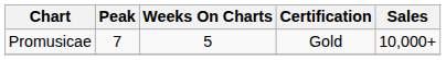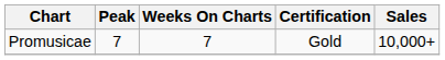 <table class="wikitable">
 <tr>
 <th align="left">Chart</th>
 <th align="left">Peak</th>
 <th align="left">Weeks On Charts</th>
 <th align="left">Certification</th>
 <th align="left">Sales</th>
 </tr>
 <tr>
 <td align="center">Promusicae</td>
 <td align="center">7</td>
-<td align="center">5</td>
+<td align="center">7</td>
 <td align="center">Gold</td>
 <td align="center">10,000+</td>
 </tr>
 <tr>
 </tr>
 </table>
